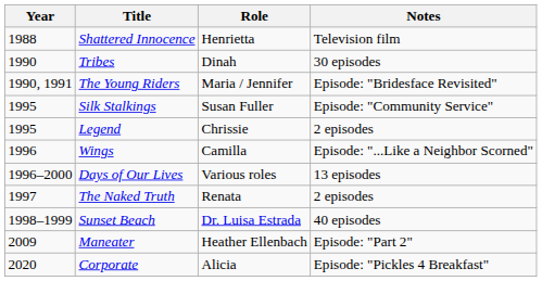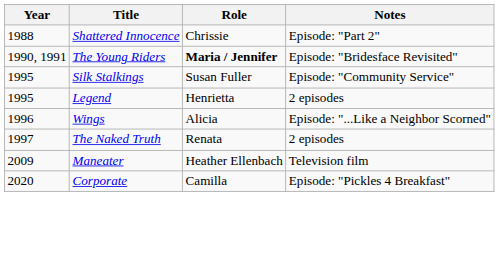 <table class="wikitable sortable">
 <tr>
 <th>Year</th>
 <th>Title</th>
 <th>Role</th>
 <th>Notes</th>
 </tr>
 <tr>
 <td>1988</td>
 <td><em><a href='#'>Shattered Innocence</a></em></td>
-<td>Henrietta</td>
-<td>Television film</td>
-</tr>
-<tr>
-<td>1990</td>
-<td><a href='#'><em>Tribes</em></a></td>
-<td>Dinah</td>
-<td>30 episodes</td>
+<td>Chrissie</td>
+<td>Episode: "Part 2"</td>
 </tr>
 <tr>
 <td>1990, 1991</td>
 <td><em><a href='#'>The Young Riders</a></em></td>
-<td>Maria / Jennifer</td>
+<td><strong>Maria / Jennifer</strong></td>
 <td>Episode: "Bridesface Revisited"</td>
 </tr>
 <tr>
 <td>1995</td>
 <td><em><a href='#'>Silk Stalkings</a></em></td>
 <td>Susan Fuller</td>
 <td>Episode: "Community Service"</td>
 </tr>
 <tr>
 <td>1995</td>
 <td><a href='#'><em>Legend</em></a></td>
-<td>Chrissie</td>
+<td>Henrietta</td>
 <td>2 episodes</td>
 </tr>
 <tr>
 <td>1996</td>
 <td><a href='#'><em>Wings</em></a></td>
-<td>Camilla</td>
+<td>Alicia</td>
 <td>Episode: "...Like a Neighbor Scorned"</td>
-</tr>
-<tr>
-<td>1996–2000</td>
-<td><em><a href='#'>Days of Our Lives</a></em></td>
-<td>Various roles</td>
-<td>13 episodes</td>
 </tr>
 <tr>
 <td>1997</td>
 <td><a href='#'><em>The Naked Truth</em></a></td>
 <td>Renata</td>
 <td>2 episodes</td>
 </tr>
 <tr>
-<td>1998–1999</td>
-<td><a href='#'><em>Sunset Beach</em></a></td>
-<td><a href='#'>Dr. Luisa Estrada</a></td>
-<td>40 episodes</td>
-</tr>
-<tr>
 <td>2009</td>
 <td><a href='#'><em>Maneater</em></a></td>
 <td>Heather Ellenbach</td>
-<td>Episode: "Part 2"</td>
+<td>Television film</td>
 </tr>
 <tr>
 <td>2020</td>
 <td><a href='#'><em>Corporate</em></a></td>
-<td>Alicia</td>
+<td>Camilla</td>
 <td>Episode: "Pickles 4 Breakfast"</td>
 </tr>
 </table>
